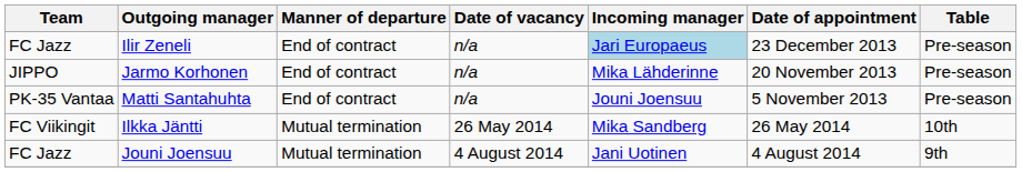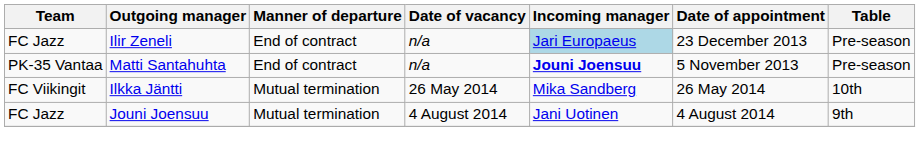 <table class="wikitable">
 <tr>
 <th>Team</th>
 <th>Outgoing manager</th>
 <th>Manner of departure</th>
 <th>Date of vacancy</th>
 <th>Incoming manager</th>
 <th>Date of appointment</th>
 <th>Table</th>
 </tr>
 <tr>
 <td>FC Jazz</td>
 <td> <a href='#'>Ilir Zeneli</a></td>
 <td>End of contract</td>
 <td><em>n/a</em></td>
 <td style="background: lightblue;"> <a href='#'>Jari Europaeus</a></td>
 <td>23 December 2013</td>
 <td>Pre-season</td>
 </tr>
 <tr>
-<td>JIPPO</td>
-<td> <a href='#'>Jarmo Korhonen</a></td>
-<td>End of contract</td>
-<td><em>n/a</em></td>
-<td> <a href='#'>Mika Lähderinne</a></td>
-<td>20 November 2013</td>
-<td>Pre-season</td>
-</tr>
-<tr>
 <td>PK-35 Vantaa</td>
 <td> <a href='#'>Matti Santahuhta</a></td>
 <td>End of contract</td>
 <td><em>n/a</em></td>
-<td> <a href='#'>Jouni Joensuu</a></td>
+<td><strong> <a href='#'>Jouni Joensuu</a></strong></td>
 <td>5 November 2013</td>
 <td>Pre-season</td>
 </tr>
 <tr>
 <td>FC Viikingit</td>
 <td> <a href='#'>Ilkka Jäntti</a></td>
 <td>Mutual termination</td>
 <td>26 May 2014</td>
 <td> <a href='#'>Mika Sandberg</a></td>
 <td>26 May 2014</td>
 <td>10th</td>
 </tr>
 <tr>
 <td>FC Jazz</td>
 <td> <a href='#'>Jouni Joensuu</a></td>
 <td>Mutual termination</td>
 <td>4 August 2014</td>
 <td> <a href='#'>Jani Uotinen</a></td>
 <td>4 August 2014</td>
 <td>9th</td>
 </tr>
 <tr>
 </tr>
 </table>
